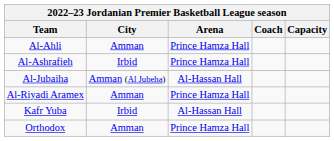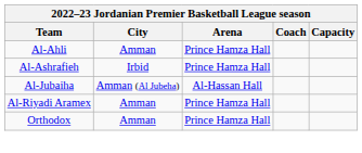 <table class="wikitable sortable" style="text-align: center;">
 <tr>
 <th colspan="5">2022–23 Jordanian Premier Basketball League season</th>
 </tr>
 <tr>
 <th>Team</th>
 <th>City</th>
 <th>Arena</th>
 <th>Coach</th>
 <th>Capacity</th>
 </tr>
 <tr>
 <td><a href='#'>Al-Ahli</a></td>
 <td><a href='#'>Amman</a></td>
 <td><a href='#'>Prince Hamza Hall</a></td>
 <td></td>
 <td align="center"></td>
 </tr>
 <tr>
 <td><a href='#'>Al-Ashrafieh</a></td>
 <td><a href='#'>Irbid</a></td>
 <td><a href='#'>Prince Hamza Hall</a></td>
 <td></td>
 <td align="center"></td>
 </tr>
 <tr>
 <td><a href='#'>Al-Jubaiha</a></td>
 <td><a href='#'>Amman</a> <small>(<a href='#'>Al Jubeha</a>)</small></td>
 <td><a href='#'>Al-Hassan Hall</a></td>
 <td></td>
 <td align="center"></td>
 </tr>
 <tr>
 <td><a href='#'>Al-Riyadi Aramex</a></td>
 <td><a href='#'>Amman</a></td>
 <td><a href='#'>Prince Hamza Hall</a></td>
 <td></td>
 <td align="center"></td>
 </tr>
 <tr>
-<td><a href='#'>Kafr Yuba</a></td>
-<td><a href='#'>Irbid</a></td>
-<td><a href='#'>Al-Hassan Hall</a></td>
-<td></td>
-<td align="center"></td>
-</tr>
-<tr>
 <td><a href='#'>Orthodox</a></td>
 <td><a href='#'>Amman</a></td>
 <td><a href='#'>Prince Hamza Hall</a></td>
 <td></td>
 <td align="center"></td>
 </tr>
 </table>
